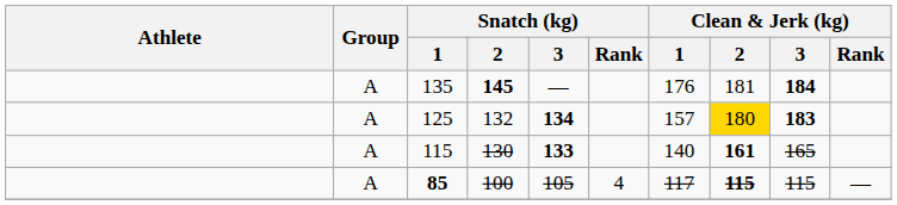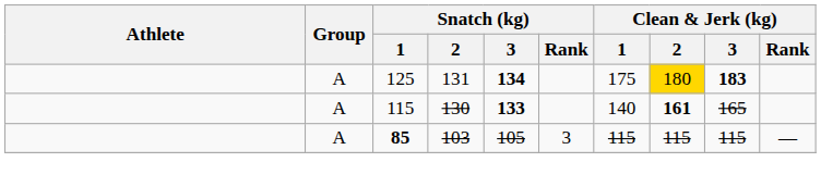 <table class = "wikitable sortable" style="text-align:center;">
 <tr>
 <th rowspan=2 class="unsortable" width=250>Athlete</th>
 <th rowspan=2 class="unsortable" width=50>Group</th>
 <th colspan=4>Snatch (kg)</th>
 <th colspan=4>Clean & Jerk (kg)</th>
 </tr>
 <tr>
 <th width=40 class="unsortable">1</th>
 <th width=40 class="unsortable">2</th>
 <th width=40 class="unsortable">3</th>
 <th width=40>Rank</th>
 <th width=40 class="unsortable">1</th>
 <th width=40 class="unsortable">2</th>
 <th width=40 class="unsortable">3</th>
 <th width=40>Rank</th>
 </tr>
 <tr>
 <td align=left></td>
 <td>A</td>
-<td>135</td>
-<td><strong>145</strong></td>
-<td>—</td>
-<td></td>
-<td>176</td>
-<td>181</td>
-<td><strong>184</strong></td>
-<td></td>
-</tr>
-<tr>
-<td align=left></td>
-<td>A</td>
 <td>125</td>
-<td>132</td>
+<td>131</td>
 <td><strong>134</strong></td>
 <td></td>
-<td>157</td>
+<td>175</td>
 <td style="background: gold;">180</td>
 <td><strong>183</strong></td>
 <td></td>
 </tr>
 <tr>
 <td align=left></td>
 <td>A</td>
 <td>115</td>
 <td><s>130</s></td>
 <td><strong>133</strong></td>
 <td></td>
 <td>140</td>
 <td><strong>161</strong></td>
 <td><s>165</s></td>
 <td></td>
 </tr>
 <tr>
 <td align=left></td>
 <td>A</td>
 <td><strong>85</strong></td>
-<td><s>100</s></td>
+<td><s>103</s></td>
 <td><s>105</s></td>
-<td>4</td>
-<td><s>117</s></td>
-<td><strong><s>115</s></strong></td>
+<td>3</td>
+<td><s>115</s></td>
+<td><s>115</s></td>
 <td><s>115</s></td>
 <td>—</td>
 </tr>
 <tr>
 </tr>
 </table>
